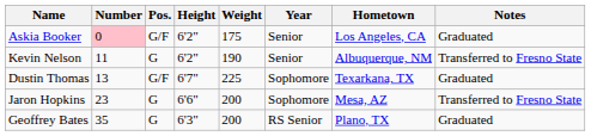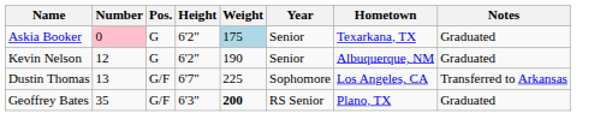 <table class="wikitable sortable" border="1">
 <tr>
 <th>Name</th>
 <th>Number</th>
 <th>Pos.</th>
 <th>Height</th>
 <th>Weight</th>
 <th>Year</th>
 <th>Hometown</th>
 <th class="unsortable">Notes</th>
 </tr>
 <tr>
 <td sortname><a href='#'>Askia Booker</a></td>
 <td style="background: pink;">0</td>
-<td>G/F</td>
+<td>G</td>
 <td>6'2"</td>
-<td>175</td>
+<td style="background: lightblue;">175</td>
 <td>Senior</td>
-<td><a href='#'>Los Angeles, CA</a></td>
+<td><a href='#'>Texarkana, TX</a></td>
 <td>Graduated</td>
 </tr>
 <tr>
 <td sortname>Kevin Nelson</td>
-<td>11</td>
+<td>12</td>
 <td>G</td>
 <td>6'2"</td>
 <td>190</td>
 <td>Senior</td>
 <td><a href='#'>Albuquerque, NM</a></td>
-<td>Transferred to <a href='#'>Fresno State</a></td>
+<td>Graduated</td>
 </tr>
 <tr>
 <td sortname>Dustin Thomas</td>
 <td>13</td>
 <td>G/F</td>
 <td>6'7"</td>
 <td>225</td>
 <td>Sophomore</td>
-<td><a href='#'>Texarkana, TX</a></td>
-<td>Graduated</td>
-</tr>
-<tr>
-<td sortname>Jaron Hopkins</td>
-<td>23</td>
-<td>G</td>
-<td>6'6"</td>
-<td>200</td>
-<td>Sophomore</td>
-<td><a href='#'>Mesa, AZ</a></td>
-<td>Transferred to <a href='#'>Fresno State</a></td>
+<td><a href='#'>Los Angeles, CA</a></td>
+<td>Transferred to <a href='#'>Arkansas</a></td>
 </tr>
 <tr>
 <td sortname>Geoffrey Bates</td>
 <td>35</td>
-<td>G</td>
+<td>G/F</td>
 <td>6'3"</td>
-<td>200</td>
+<td><strong>200</strong></td>
 <td>RS Senior</td>
 <td><a href='#'>Plano, TX</a></td>
 <td>Graduated</td>
 </tr>
 </table>
